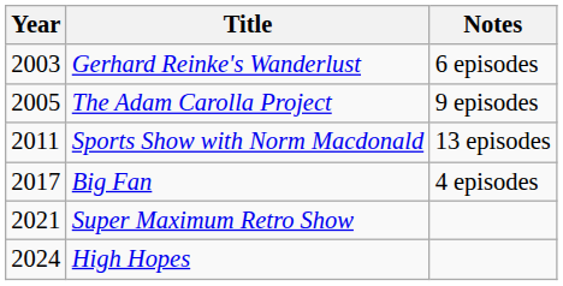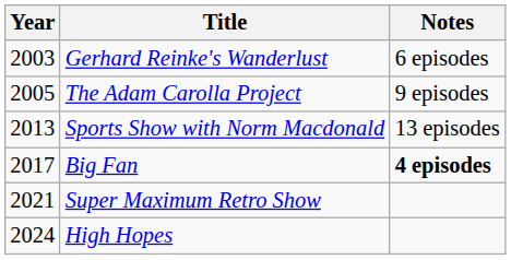 <table class="wikitable sortable">
 <tr>
 <th>Year</th>
 <th>Title</th>
 <th class="unsortable">Notes</th>
 </tr>
 <tr>
 <td>2003</td>
 <td><em><a href='#'>Gerhard Reinke's Wanderlust</a></em></td>
 <td>6 episodes</td>
 </tr>
 <tr>
 <td>2005</td>
 <td><em><a href='#'>The Adam Carolla Project</a></em></td>
 <td>9 episodes</td>
 </tr>
 <tr>
-<td>2011</td>
+<td>2013</td>
 <td><em><a href='#'>Sports Show with Norm Macdonald</a></em></td>
 <td>13 episodes</td>
 </tr>
 <tr>
 <td>2017</td>
 <td><em><a href='#'>Big Fan</a></em></td>
-<td>4 episodes</td>
+<td><strong>4 episodes</strong></td>
 </tr>
 <tr>
 <td>2021</td>
 <td><em><a href='#'>Super Maximum Retro Show</a></em></td>
 <td></td>
 </tr>
 <tr>
 <td>2024</td>
 <td><em><a href='#'>High Hopes</a></em></td>
 <td></td>
 </tr>
 </table>
